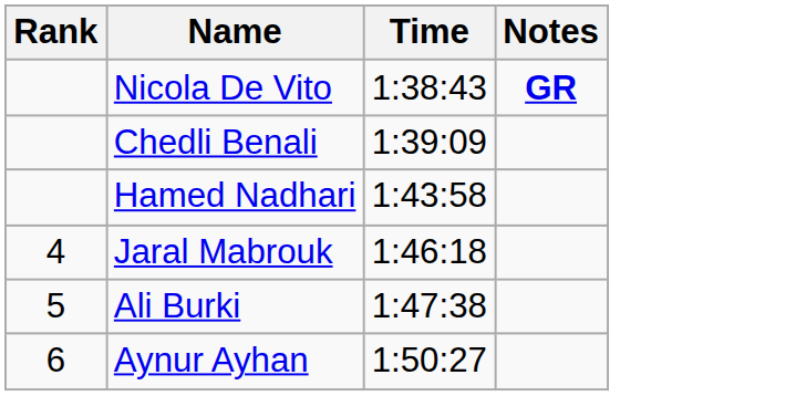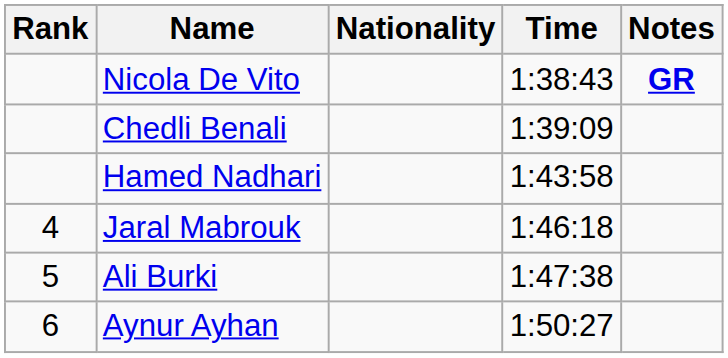 <table class="wikitable sortable" style="text-align:center">
 <tr>
 <th>Rank</th>
 <th>Name</th>
+<th>Nationality</th>
 <th>Time</th>
 <th>Notes</th>
 </tr>
 <tr>
 <td></td>
 <td align=left><a href='#'>Nicola De Vito</a></td>
+<td align=left></td>
 <td>1:38:43</td>
 <td><strong><a href='#'>GR</a></strong></td>
 </tr>
 <tr>
 <td></td>
 <td align=left><a href='#'>Chedli Benali</a></td>
+<td align=left></td>
 <td>1:39:09</td>
 <td></td>
 </tr>
 <tr>
 <td></td>
 <td align=left><a href='#'>Hamed Nadhari</a></td>
+<td align=left></td>
 <td>1:43:58</td>
 <td></td>
 </tr>
 <tr>
 <td>4</td>
 <td align=left><a href='#'>Jaral Mabrouk</a></td>
+<td align=left></td>
 <td>1:46:18</td>
 <td></td>
 </tr>
 <tr>
 <td>5</td>
 <td align=left><a href='#'>Ali Burki</a></td>
+<td align=left></td>
 <td>1:47:38</td>
 <td></td>
 </tr>
 <tr>
 <td>6</td>
 <td align=left><a href='#'>Aynur Ayhan</a></td>
+<td align=left></td>
 <td>1:50:27</td>
 <td></td>
 </tr>
 </table>
